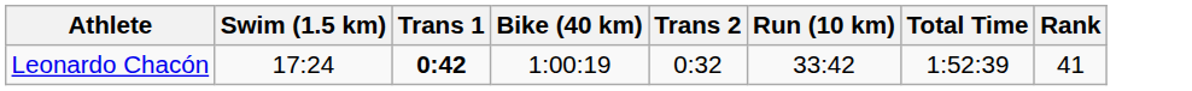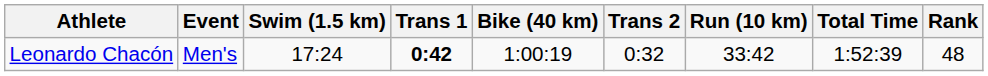 <table class="wikitable" style="font-size:90%">
 <tr>
 <th>Athlete</th>
+<th>Event</th>
 <th>Swim (1.5 km)</th>
 <th>Trans 1</th>
 <th>Bike (40 km)</th>
 <th>Trans 2</th>
 <th>Run (10 km)</th>
 <th>Total Time</th>
 <th>Rank</th>
 </tr>
 <tr align=center>
 <td align=left><a href='#'>Leonardo Chacón</a></td>
+<td align=left><a href='#'>Men's</a></td>
 <td>17:24</td>
 <td><strong>0:42</strong></td>
 <td>1:00:19</td>
 <td>0:32</td>
 <td>33:42</td>
 <td>1:52:39</td>
-<td>41</td>
+<td>48</td>
 </tr>
 </table>
